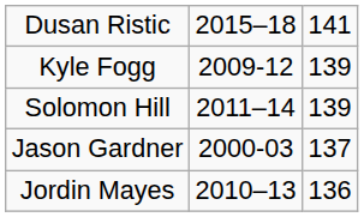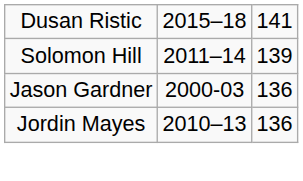 <table class="wikitable" style="text-align: center;">
 <tr>
 <td>Dusan Ristic</td>
 <td>2015–18</td>
 <td>141</td>
-</tr>
-<tr>
-<td>Kyle Fogg</td>
-<td>2009-12</td>
-<td>139</td>
 </tr>
 <tr>
 <td>Solomon Hill</td>
 <td>2011–14</td>
 <td>139</td>
 </tr>
 <tr>
 <td>Jason Gardner</td>
 <td>2000-03</td>
-<td>137</td>
+<td>136</td>
 </tr>
 <tr>
 <td>Jordin Mayes</td>
 <td>2010–13</td>
 <td>136</td>
 </tr>
 </table>
